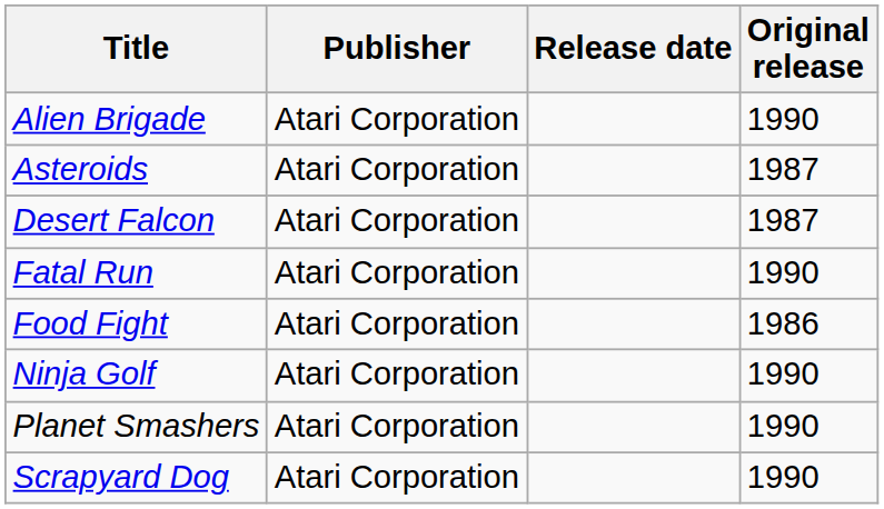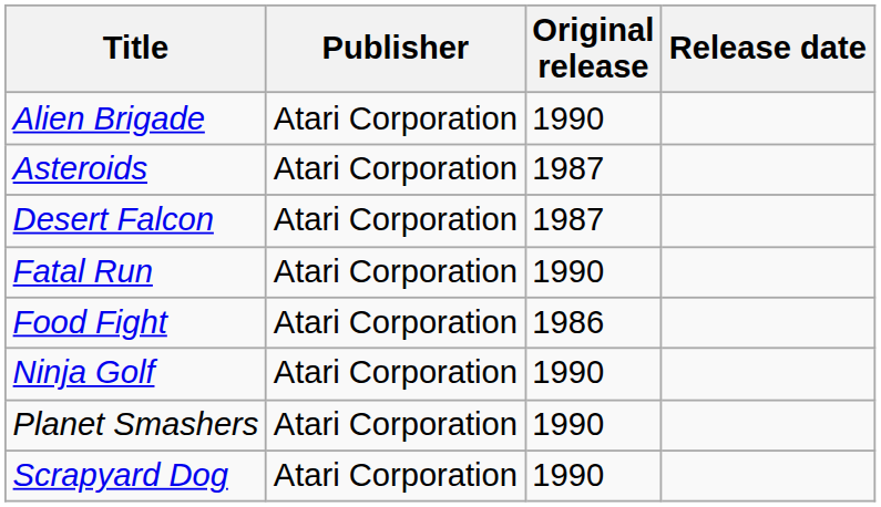 <table class="wikitable sortable" width="auto">
 <tr>
 <th>Title</th>
 <th>Publisher</th>
+<th>Original<br>release</th>
 <th>Release date</th>
-<th>Original<br>release</th>
 </tr>
 <tr>
 <td><em><a href='#'>Alien Brigade</a></em></td>
 <td>Atari Corporation</td>
+<td>1990</td>
 <td></td>
-<td>1990</td>
 </tr>
 <tr>
 <td><em><a href='#'>Asteroids</a></em></td>
 <td>Atari Corporation</td>
+<td>1987</td>
 <td></td>
-<td>1987</td>
 </tr>
 <tr>
 <td><em><a href='#'>Desert Falcon</a></em></td>
 <td>Atari Corporation</td>
+<td>1987</td>
 <td></td>
-<td>1987</td>
 </tr>
 <tr>
 <td><em><a href='#'>Fatal Run</a></em></td>
 <td>Atari Corporation</td>
+<td>1990</td>
 <td></td>
-<td>1990</td>
 </tr>
 <tr>
 <td><em><a href='#'>Food Fight</a></em></td>
 <td>Atari Corporation</td>
+<td>1986</td>
 <td></td>
-<td>1986</td>
 </tr>
 <tr>
 <td><em><a href='#'>Ninja Golf</a></em></td>
 <td>Atari Corporation</td>
+<td>1990</td>
 <td></td>
-<td>1990</td>
 </tr>
 <tr>
 <td><em>Planet Smashers</em></td>
 <td>Atari Corporation</td>
+<td>1990</td>
 <td></td>
-<td>1990</td>
 </tr>
 <tr>
 <td><em><a href='#'>Scrapyard Dog</a></em></td>
 <td>Atari Corporation</td>
+<td>1990</td>
 <td></td>
-<td>1990</td>
 </tr>
 </table>
